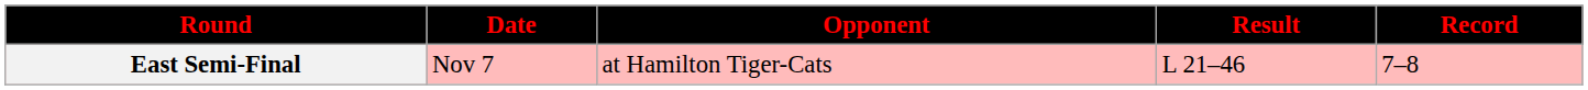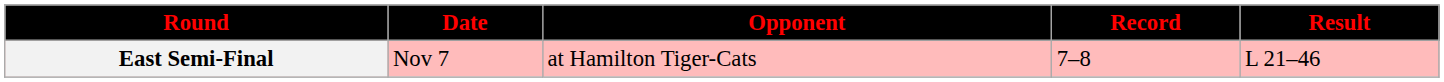 <table class="wikitable" width="80%">
 <tr align="center"  style="background:black;color:red;">
 <td><strong>Round</strong></td>
 <td><strong>Date</strong></td>
 <td><strong>Opponent</strong></td>
+<td><strong>Record</strong></td>
 <td><strong>Result</strong></td>
-<td><strong>Record</strong></td>
 </tr>
 <tr style="background:#ffbbbb">
 <th>East Semi-Final</th>
 <td>Nov 7</td>
 <td>at Hamilton Tiger-Cats</td>
+<td>7–8</td>
 <td>L 21–46</td>
-<td>7–8</td>
 </tr>
 </table>
